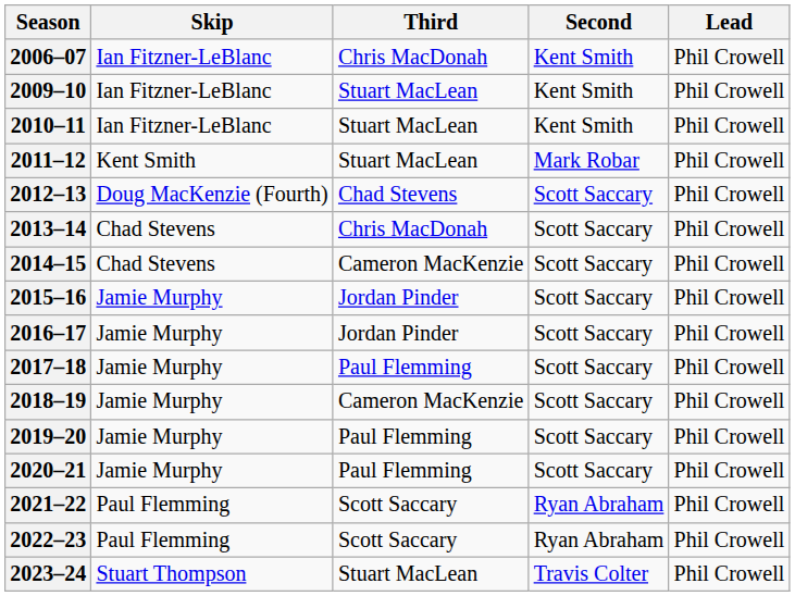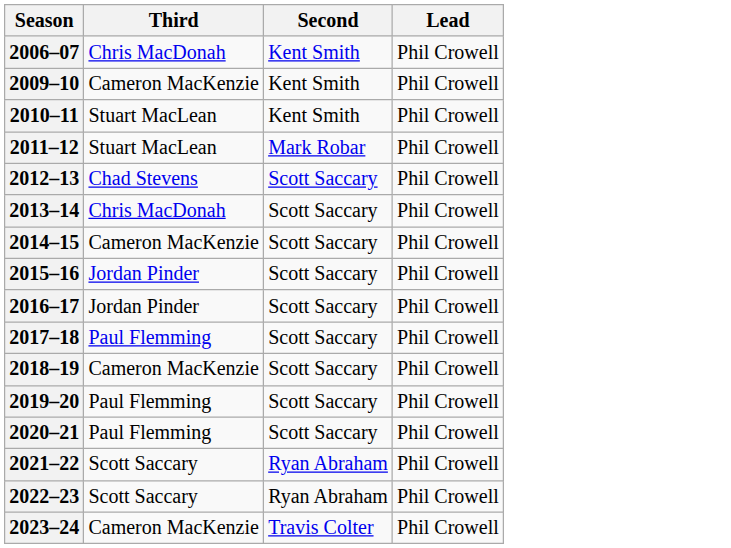 <table class="wikitable">
 <tr>
 <th scope="col">Season</th>
-<th scope="col">Skip</th>
 <th scope="col">Third</th>
 <th scope="col">Second</th>
 <th scope="col">Lead</th>
 </tr>
 <tr>
 <th scope="row">2006–07</th>
-<td><a href='#'>Ian Fitzner-LeBlanc</a></td>
 <td><a href='#'>Chris MacDonah</a></td>
 <td><a href='#'>Kent Smith</a></td>
 <td>Phil Crowell</td>
 </tr>
 <tr>
 <th scope="row">2009–10</th>
-<td>Ian Fitzner-LeBlanc</td>
-<td><a href='#'>Stuart MacLean</a></td>
+<td>Cameron MacKenzie</td>
 <td>Kent Smith</td>
 <td>Phil Crowell</td>
 </tr>
 <tr>
 <th scope="row">2010–11</th>
-<td>Ian Fitzner-LeBlanc</td>
 <td>Stuart MacLean</td>
 <td>Kent Smith</td>
 <td>Phil Crowell</td>
 </tr>
 <tr>
 <th scope="row">2011–12</th>
-<td>Kent Smith</td>
 <td>Stuart MacLean</td>
 <td><a href='#'>Mark Robar</a></td>
 <td>Phil Crowell</td>
 </tr>
 <tr>
 <th scope="row">2012–13</th>
-<td><a href='#'>Doug MacKenzie</a> (Fourth)</td>
 <td><a href='#'>Chad Stevens</a></td>
 <td><a href='#'>Scott Saccary</a></td>
 <td>Phil Crowell</td>
 </tr>
 <tr>
 <th scope="row">2013–14</th>
-<td>Chad Stevens</td>
 <td><a href='#'>Chris MacDonah</a></td>
 <td>Scott Saccary</td>
 <td>Phil Crowell</td>
 </tr>
 <tr>
 <th scope="row">2014–15</th>
-<td>Chad Stevens</td>
 <td>Cameron MacKenzie</td>
 <td>Scott Saccary</td>
 <td>Phil Crowell</td>
 </tr>
 <tr>
 <th scope="row">2015–16</th>
-<td><a href='#'>Jamie Murphy</a></td>
 <td><a href='#'>Jordan Pinder</a></td>
 <td>Scott Saccary</td>
 <td>Phil Crowell</td>
 </tr>
 <tr>
 <th scope="row">2016–17</th>
-<td>Jamie Murphy</td>
 <td>Jordan Pinder</td>
 <td>Scott Saccary</td>
 <td>Phil Crowell</td>
 </tr>
 <tr>
 <th scope="row">2017–18</th>
-<td>Jamie Murphy</td>
 <td><a href='#'>Paul Flemming</a></td>
 <td>Scott Saccary</td>
 <td>Phil Crowell</td>
 </tr>
 <tr>
 <th scope="row">2018–19</th>
-<td>Jamie Murphy</td>
 <td>Cameron MacKenzie</td>
 <td>Scott Saccary</td>
 <td>Phil Crowell</td>
 </tr>
 <tr>
 <th scope="row">2019–20</th>
-<td>Jamie Murphy</td>
 <td>Paul Flemming</td>
 <td>Scott Saccary</td>
 <td>Phil Crowell</td>
 </tr>
 <tr>
 <th scope="row">2020–21</th>
-<td>Jamie Murphy</td>
 <td>Paul Flemming</td>
 <td>Scott Saccary</td>
 <td>Phil Crowell</td>
 </tr>
 <tr>
 <th scope="row">2021–22</th>
-<td>Paul Flemming</td>
 <td>Scott Saccary</td>
 <td><a href='#'>Ryan Abraham</a></td>
 <td>Phil Crowell</td>
 </tr>
 <tr>
 <th scope="row">2022–23</th>
-<td>Paul Flemming</td>
 <td>Scott Saccary</td>
 <td>Ryan Abraham</td>
 <td>Phil Crowell</td>
 </tr>
 <tr>
 <th scope="row">2023–24</th>
-<td><a href='#'>Stuart Thompson</a></td>
-<td>Stuart MacLean</td>
+<td>Cameron MacKenzie</td>
 <td><a href='#'>Travis Colter</a></td>
 <td>Phil Crowell</td>
 </tr>
 </table>
